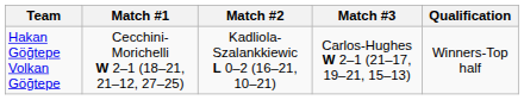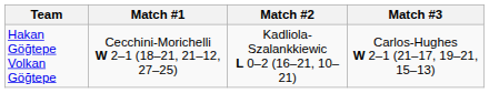 <table class=wikitable>
 <tr>
 <th>Team</th>
 <th>Match #1</th>
 <th>Match #2</th>
 <th>Match #3</th>
-<th>Qualification</th>
 </tr>
 <tr align=center>
 <td align=left><a href='#'>Hakan Göğtepe</a><br><a href='#'>Volkan Göğtepe</a></td>
 <td> Cecchini-Morichelli<br><strong>W</strong> 2–1 (18–21, 21–12, 27–25)</td>
 <td> Kadliola-Szalankkiewic<br><strong>L</strong> 0–2 (16–21, 10–21)</td>
 <td> Carlos-Hughes<br><strong>W</strong> 2–1 (21–17, 19–21, 15–13)</td>
-<td align=center>Winners-Top half</td>
 </tr>
 </table>
